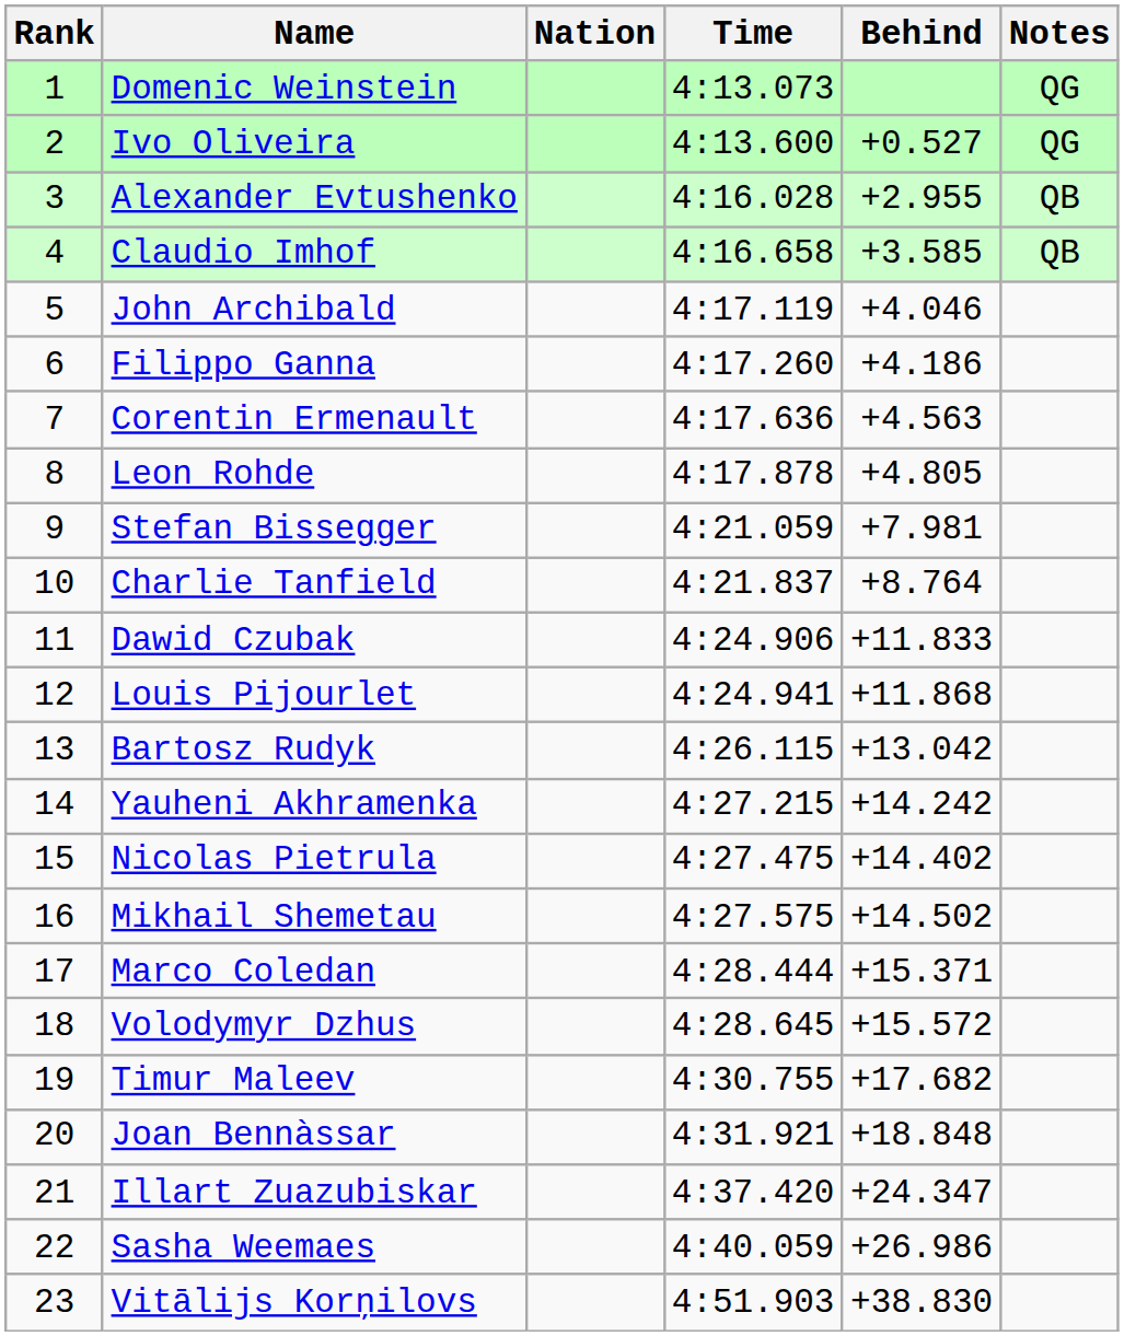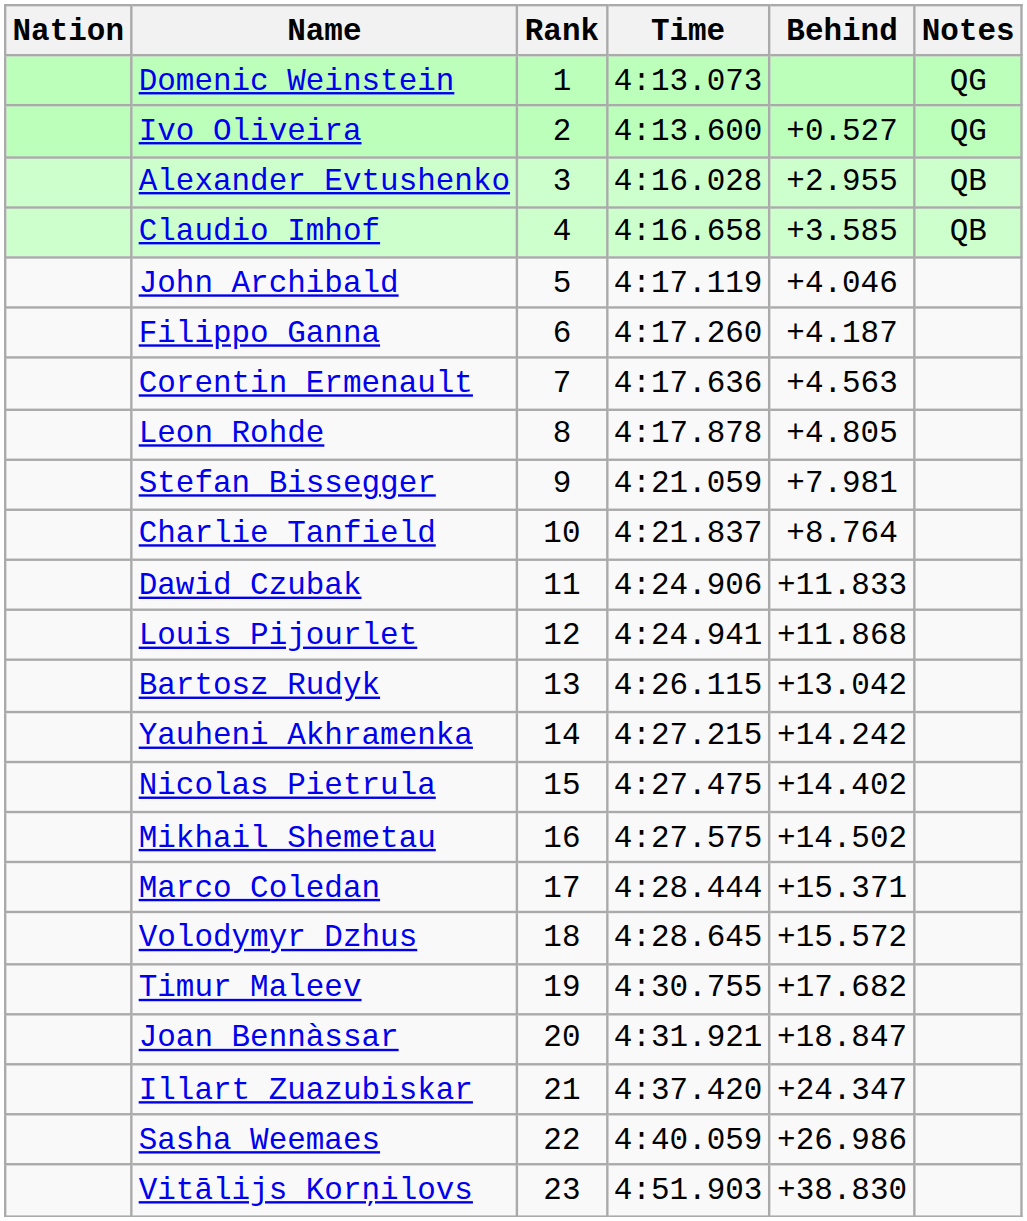 <table class="wikitable sortable" style="text-align:center">
 <tr>
+<th>Nation</th>
+<th>Name</th>
 <th>Rank</th>
-<th>Name</th>
-<th>Nation</th>
 <th>Time</th>
 <th>Behind</th>
 <th>Notes</th>
 </tr>
 <tr bgcolor=bbffbb>
+<td align=left></td>
+<td align=left><a href='#'>Domenic Weinstein</a></td>
 <td>1</td>
-<td align=left><a href='#'>Domenic Weinstein</a></td>
-<td align=left></td>
 <td>4:13.073</td>
 <td></td>
 <td>QG</td>
 </tr>
 <tr bgcolor=bbffbb>
+<td align=left></td>
+<td align=left><a href='#'>Ivo Oliveira</a></td>
 <td>2</td>
-<td align=left><a href='#'>Ivo Oliveira</a></td>
-<td align=left></td>
 <td>4:13.600</td>
 <td>+0.527</td>
 <td>QG</td>
 </tr>
 <tr bgcolor=ccffcc>
+<td align=left></td>
+<td align=left><a href='#'>Alexander Evtushenko</a></td>
 <td>3</td>
-<td align=left><a href='#'>Alexander Evtushenko</a></td>
-<td align=left></td>
 <td>4:16.028</td>
 <td>+2.955</td>
 <td>QB</td>
 </tr>
 <tr bgcolor=ccffcc>
+<td align=left></td>
+<td align=left><a href='#'>Claudio Imhof</a></td>
 <td>4</td>
-<td align=left><a href='#'>Claudio Imhof</a></td>
-<td align=left></td>
 <td>4:16.658</td>
 <td>+3.585</td>
 <td>QB</td>
 </tr>
 <tr>
+<td align=left></td>
+<td align=left><a href='#'>John Archibald</a></td>
 <td>5</td>
-<td align=left><a href='#'>John Archibald</a></td>
-<td align=left></td>
 <td>4:17.119</td>
 <td>+4.046</td>
 <td></td>
 </tr>
 <tr>
+<td align=left></td>
+<td align=left><a href='#'>Filippo Ganna</a></td>
 <td>6</td>
-<td align=left><a href='#'>Filippo Ganna</a></td>
-<td align=left></td>
 <td>4:17.260</td>
-<td>+4.186</td>
+<td>+4.187</td>
 <td></td>
 </tr>
 <tr>
+<td align=left></td>
+<td align=left><a href='#'>Corentin Ermenault</a></td>
 <td>7</td>
-<td align=left><a href='#'>Corentin Ermenault</a></td>
-<td align=left></td>
 <td>4:17.636</td>
 <td>+4.563</td>
 <td></td>
 </tr>
 <tr>
+<td align=left></td>
+<td align=left><a href='#'>Leon Rohde</a></td>
 <td>8</td>
-<td align=left><a href='#'>Leon Rohde</a></td>
-<td align=left></td>
 <td>4:17.878</td>
 <td>+4.805</td>
 <td></td>
 </tr>
 <tr>
+<td align=left></td>
+<td align=left><a href='#'>Stefan Bissegger</a></td>
 <td>9</td>
-<td align=left><a href='#'>Stefan Bissegger</a></td>
-<td align=left></td>
 <td>4:21.059</td>
 <td>+7.981</td>
 <td></td>
 </tr>
 <tr>
+<td align=left></td>
+<td align=left><a href='#'>Charlie Tanfield</a></td>
 <td>10</td>
-<td align=left><a href='#'>Charlie Tanfield</a></td>
-<td align=left></td>
 <td>4:21.837</td>
 <td>+8.764</td>
 <td></td>
 </tr>
 <tr>
+<td align=left></td>
+<td align=left><a href='#'>Dawid Czubak</a></td>
 <td>11</td>
-<td align=left><a href='#'>Dawid Czubak</a></td>
-<td align=left></td>
 <td>4:24.906</td>
 <td>+11.833</td>
 <td></td>
 </tr>
 <tr>
+<td align=left></td>
+<td align=left><a href='#'>Louis Pijourlet</a></td>
 <td>12</td>
-<td align=left><a href='#'>Louis Pijourlet</a></td>
-<td align=left></td>
 <td>4:24.941</td>
 <td>+11.868</td>
 <td></td>
 </tr>
 <tr>
+<td align=left></td>
+<td align=left><a href='#'>Bartosz Rudyk</a></td>
 <td>13</td>
-<td align=left><a href='#'>Bartosz Rudyk</a></td>
-<td align=left></td>
 <td>4:26.115</td>
 <td>+13.042</td>
 <td></td>
 </tr>
 <tr>
+<td align=left></td>
+<td align=left><a href='#'>Yauheni Akhramenka</a></td>
 <td>14</td>
-<td align=left><a href='#'>Yauheni Akhramenka</a></td>
-<td align=left></td>
 <td>4:27.215</td>
 <td>+14.242</td>
 <td></td>
 </tr>
 <tr>
+<td align=left></td>
+<td align=left><a href='#'>Nicolas Pietrula</a></td>
 <td>15</td>
-<td align=left><a href='#'>Nicolas Pietrula</a></td>
-<td align=left></td>
 <td>4:27.475</td>
 <td>+14.402</td>
 <td></td>
 </tr>
 <tr>
+<td align=left></td>
+<td align=left><a href='#'>Mikhail Shemetau</a></td>
 <td>16</td>
-<td align=left><a href='#'>Mikhail Shemetau</a></td>
-<td align=left></td>
 <td>4:27.575</td>
 <td>+14.502</td>
 <td></td>
 </tr>
 <tr>
+<td align=left></td>
+<td align=left><a href='#'>Marco Coledan</a></td>
 <td>17</td>
-<td align=left><a href='#'>Marco Coledan</a></td>
-<td align=left></td>
 <td>4:28.444</td>
 <td>+15.371</td>
 <td></td>
 </tr>
 <tr>
+<td align=left></td>
+<td align=left><a href='#'>Volodymyr Dzhus</a></td>
 <td>18</td>
-<td align=left><a href='#'>Volodymyr Dzhus</a></td>
-<td align=left></td>
 <td>4:28.645</td>
 <td>+15.572</td>
 <td></td>
 </tr>
 <tr>
+<td align=left></td>
+<td align=left><a href='#'>Timur Maleev</a></td>
 <td>19</td>
-<td align=left><a href='#'>Timur Maleev</a></td>
-<td align=left></td>
 <td>4:30.755</td>
 <td>+17.682</td>
 <td></td>
 </tr>
 <tr>
+<td align=left></td>
+<td align=left><a href='#'>Joan Bennàssar</a></td>
 <td>20</td>
-<td align=left><a href='#'>Joan Bennàssar</a></td>
-<td align=left></td>
 <td>4:31.921</td>
-<td>+18.848</td>
+<td>+18.847</td>
 <td></td>
 </tr>
 <tr>
+<td align=left></td>
+<td align=left><a href='#'>Illart Zuazubiskar</a></td>
 <td>21</td>
-<td align=left><a href='#'>Illart Zuazubiskar</a></td>
-<td align=left></td>
 <td>4:37.420</td>
 <td>+24.347</td>
 <td></td>
 </tr>
 <tr>
+<td align=left></td>
+<td align=left><a href='#'>Sasha Weemaes</a></td>
 <td>22</td>
-<td align=left><a href='#'>Sasha Weemaes</a></td>
-<td align=left></td>
 <td>4:40.059</td>
 <td>+26.986</td>
 <td></td>
 </tr>
 <tr>
+<td align=left></td>
+<td align=left><a href='#'>Vitālijs Korņilovs</a></td>
 <td>23</td>
-<td align=left><a href='#'>Vitālijs Korņilovs</a></td>
-<td align=left></td>
 <td>4:51.903</td>
 <td>+38.830</td>
 <td></td>
 </tr>
 </table>
